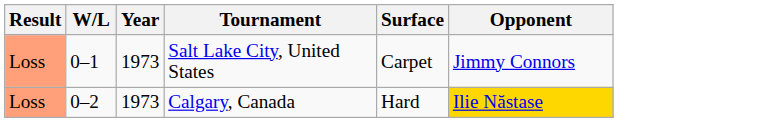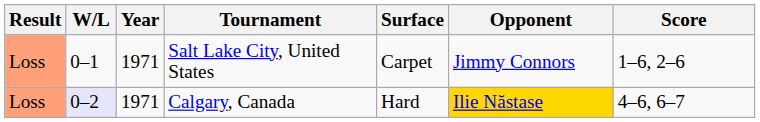 <table class="sortable wikitable">
 <tr>
 <th>Result</th>
 <th style="width:35px" class="unsortable">W/L</th>
 <th style="width:30px">Year</th>
 <th style="width:170px">Tournament</th>
 <th style="width:50px">Surface</th>
 <th style="width:130px">Opponent</th>
+<th style="width:110px" class="unsortable">Score</th>
 </tr>
 <tr>
 <td style="background:#ffa07a;">Loss</td>
 <td>0–1</td>
-<td>1973</td>
+<td>1971</td>
 <td><a href='#'>Salt Lake City</a>, United States</td>
 <td>Carpet</td>
 <td> <a href='#'>Jimmy Connors</a></td>
+<td>1–6, 2–6</td>
 </tr>
 <tr>
 <td style="background:#ffa07a;">Loss</td>
-<td>0–2</td>
-<td>1973</td>
+<td style="background: lavender;">0–2</td>
+<td>1971</td>
 <td><a href='#'>Calgary</a>, Canada</td>
 <td>Hard</td>
 <td style="background: gold;"> <a href='#'>Ilie Năstase</a></td>
+<td>4–6, 6–7</td>
 </tr>
 </table>
